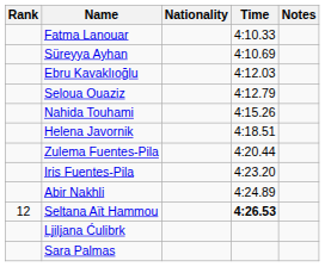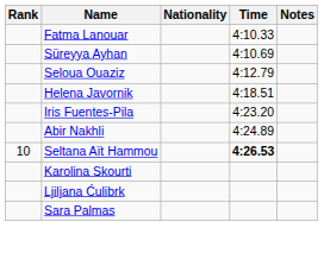 <table class="wikitable sortable" style="text-align:center">
 <tr>
 <th>Rank</th>
 <th>Name</th>
 <th>Nationality</th>
 <th>Time</th>
 <th>Notes</th>
 </tr>
 <tr>
 <td></td>
 <td align=left><a href='#'>Fatma Lanouar</a></td>
 <td align=left></td>
 <td>4:10.33</td>
 <td></td>
 </tr>
 <tr>
 <td></td>
 <td align=left><a href='#'>Süreyya Ayhan</a></td>
 <td align=left></td>
 <td>4:10.69</td>
 <td></td>
 </tr>
 <tr>
 <td></td>
-<td align=left><a href='#'>Ebru Kavaklıoğlu</a></td>
-<td align=left></td>
-<td>4:12.03</td>
-<td></td>
-</tr>
-<tr>
-<td></td>
 <td align=left><a href='#'>Seloua Ouaziz</a></td>
 <td align=left></td>
 <td>4:12.79</td>
 <td></td>
 </tr>
 <tr>
 <td></td>
-<td align=left><a href='#'>Nahida Touhami</a></td>
-<td align=left></td>
-<td>4:15.26</td>
-<td></td>
-</tr>
-<tr>
-<td></td>
 <td align=left><a href='#'>Helena Javornik</a></td>
 <td align=left></td>
 <td>4:18.51</td>
-<td></td>
-</tr>
-<tr>
-<td></td>
-<td align=left><a href='#'>Zulema Fuentes-Pila</a></td>
-<td align=left></td>
-<td>4:20.44</td>
 <td></td>
 </tr>
 <tr>
 <td></td>
 <td align=left><a href='#'>Iris Fuentes-Pila</a></td>
 <td align=left></td>
 <td>4:23.20</td>
 <td></td>
 </tr>
 <tr>
 <td></td>
 <td align=left><a href='#'>Abir Nakhli</a></td>
 <td align=left></td>
 <td>4:24.89</td>
 <td></td>
 </tr>
 <tr>
-<td>12</td>
+<td>10</td>
 <td align=left><a href='#'>Seltana Aït Hammou</a></td>
 <td align=left></td>
 <td><strong>4:26.53</strong></td>
+<td></td>
+</tr>
+<tr>
+<td></td>
+<td align=left><a href='#'>Karolina Skourti</a></td>
+<td align=left></td>
+<td></td>
 <td></td>
 </tr>
 <tr>
 <td></td>
 <td align=left><a href='#'>Ljiljana Ćulibrk</a></td>
 <td align=left></td>
 <td></td>
 <td></td>
 </tr>
 <tr>
 <td></td>
 <td align=left><a href='#'>Sara Palmas</a></td>
 <td align=left></td>
 <td></td>
 <td></td>
 </tr>
 </table>
